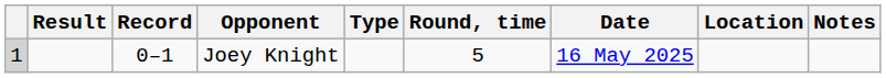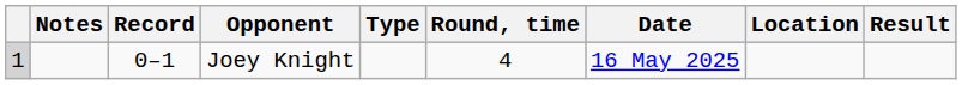 <table class="wikitable" style="text-align:center">
 <tr>
 <th></th>
-<th>Result</th>
+<th>Notes</th>
 <th>Record</th>
 <th>Opponent</th>
 <th>Type</th>
 <th>Round, time</th>
 <th>Date</th>
 <th>Location</th>
-<th>Notes</th>
+<th>Result</th>
 </tr>
 <tr>
 <td style="background: lightgrey;">1</td>
-<td></td>
+<td style="text-align:left;"></td>
 <td>0–1</td>
 <td align="left">Joey Knight</td>
 <td></td>
-<td>5</td>
+<td>4</td>
 <td><a href='#'>16 May 2025</a></td>
 <td style="text-align:left;"></td>
-<td style="text-align:left;"></td>
+<td></td>
 </tr>
 </table>
